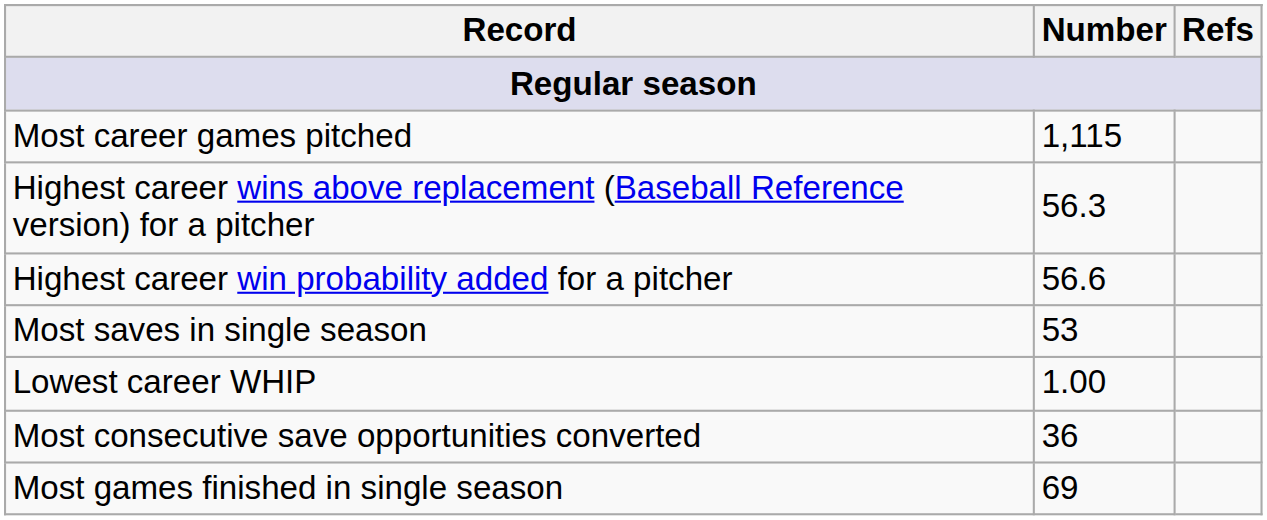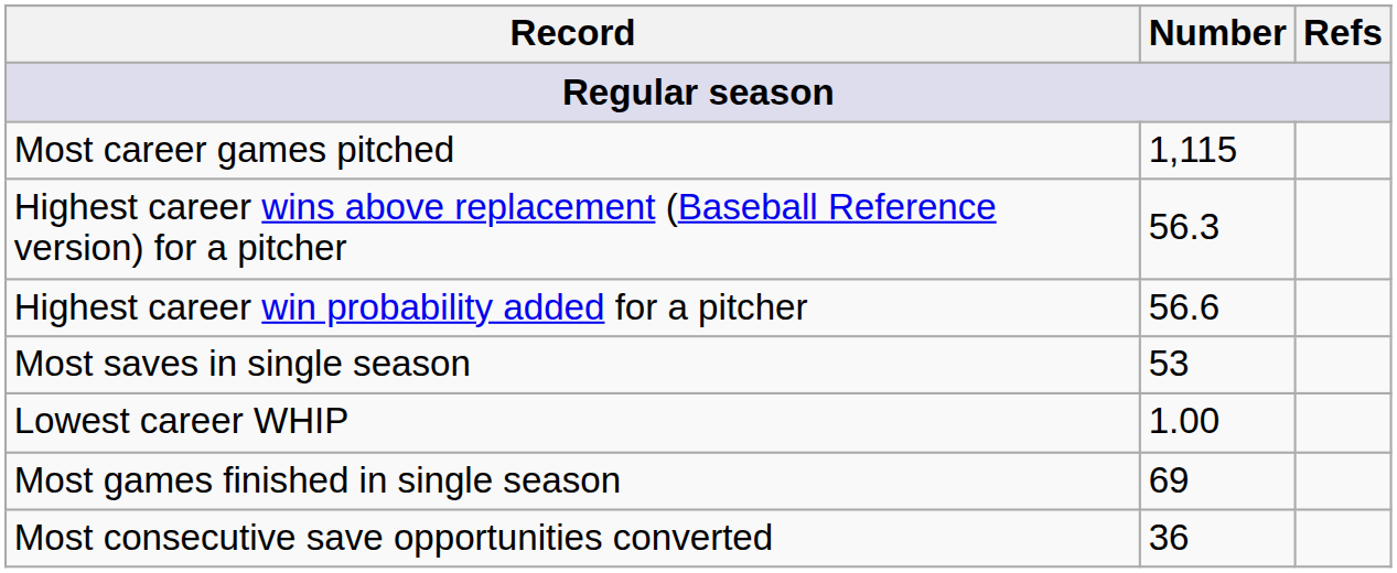 <table class="wikitable" margin: 5px; text-align: center;>
 <tr>
 </tr>
 <tr>
 <th>Record</th>
 <th>Number</th>
 <th>Refs</th>
 </tr>
 <tr>
 <th style="background:#ddddee;" colspan=3>Regular season</th>
 </tr>
 <tr>
 <td>Most career games pitched</td>
 <td>1,115</td>
 <td></td>
 </tr>
 <tr>
 <td>Highest career <a href='#'>wins above replacement</a> (<a href='#'>Baseball Reference</a> version) for a pitcher</td>
 <td>56.3</td>
 <td></td>
 </tr>
 <tr>
 <td>Highest career <a href='#'>win probability added</a> for a pitcher</td>
 <td>56.6</td>
 <td></td>
 </tr>
 <tr>
 <td>Most saves in single season</td>
 <td>53 </td>
 <td></td>
 </tr>
 <tr>
 <td>Lowest career WHIP </td>
 <td>1.00</td>
 <td></td>
 </tr>
 <tr>
+<td>Most games finished in single season</td>
+<td>69 </td>
+<td></td>
+</tr>
+<tr>
 <td>Most consecutive save opportunities converted</td>
 <td>36</td>
 <td></td>
 </tr>
-<tr>
-<td>Most games finished in single season</td>
-<td>69 </td>
-<td></td>
-</tr>
 </table>
